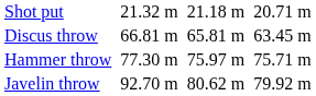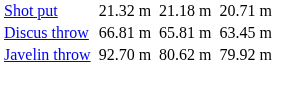 <table>
 <tr>
 </tr>
 <tr>
 <td><a href='#'>Shot put</a></td>
 <td></td>
 <td>21.32 m</td>
 <td></td>
 <td>21.18 m</td>
 <td></td>
 <td>20.71 m</td>
 </tr>
 <tr>
 <td><a href='#'>Discus throw</a></td>
 <td></td>
 <td>66.81 m</td>
 <td></td>
 <td>65.81 m</td>
 <td></td>
 <td>63.45 m</td>
 </tr>
 <tr>
-<td><a href='#'>Hammer throw</a></td>
-<td></td>
-<td>77.30 m</td>
-<td></td>
-<td>75.97 m</td>
-<td></td>
-<td>75.71 m</td>
-</tr>
-<tr>
 <td><a href='#'>Javelin throw</a></td>
 <td></td>
 <td>92.70 m</td>
 <td></td>
 <td>80.62 m</td>
 <td></td>
 <td>79.92 m</td>
 </tr>
 </table>
